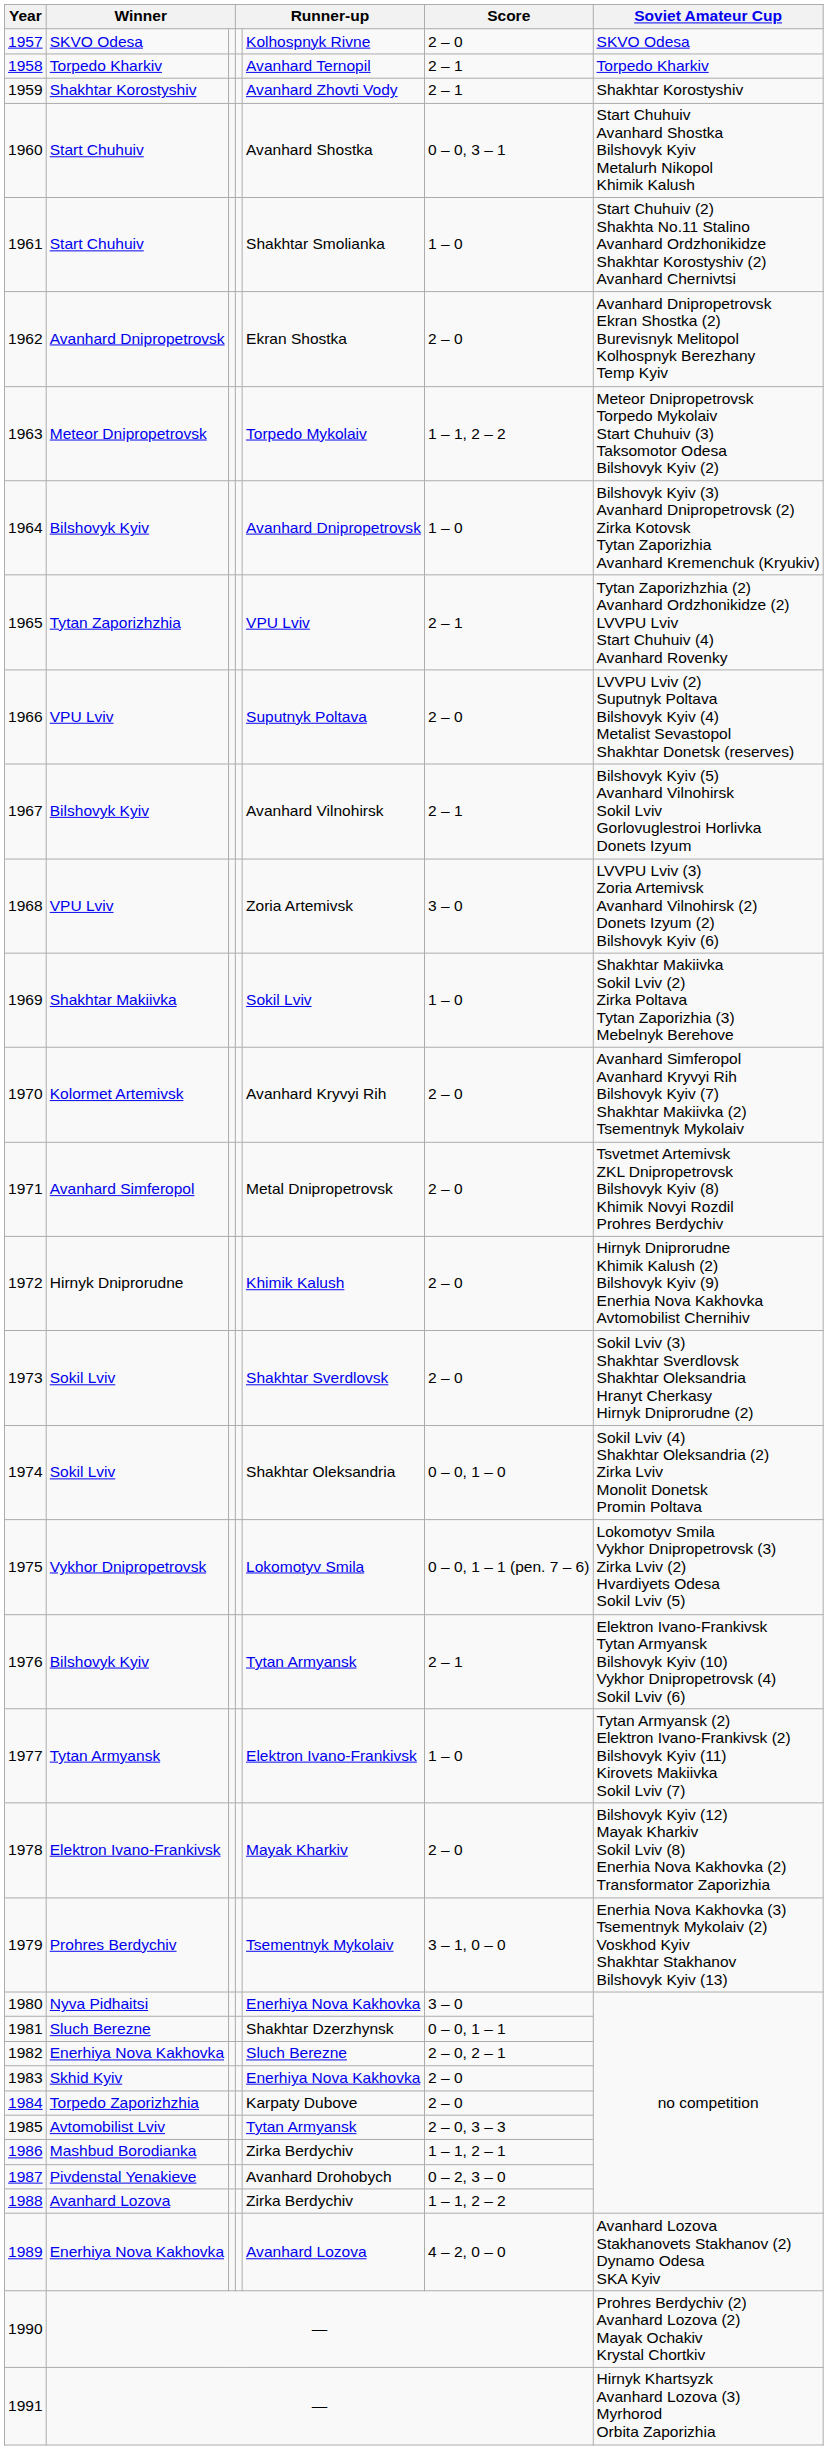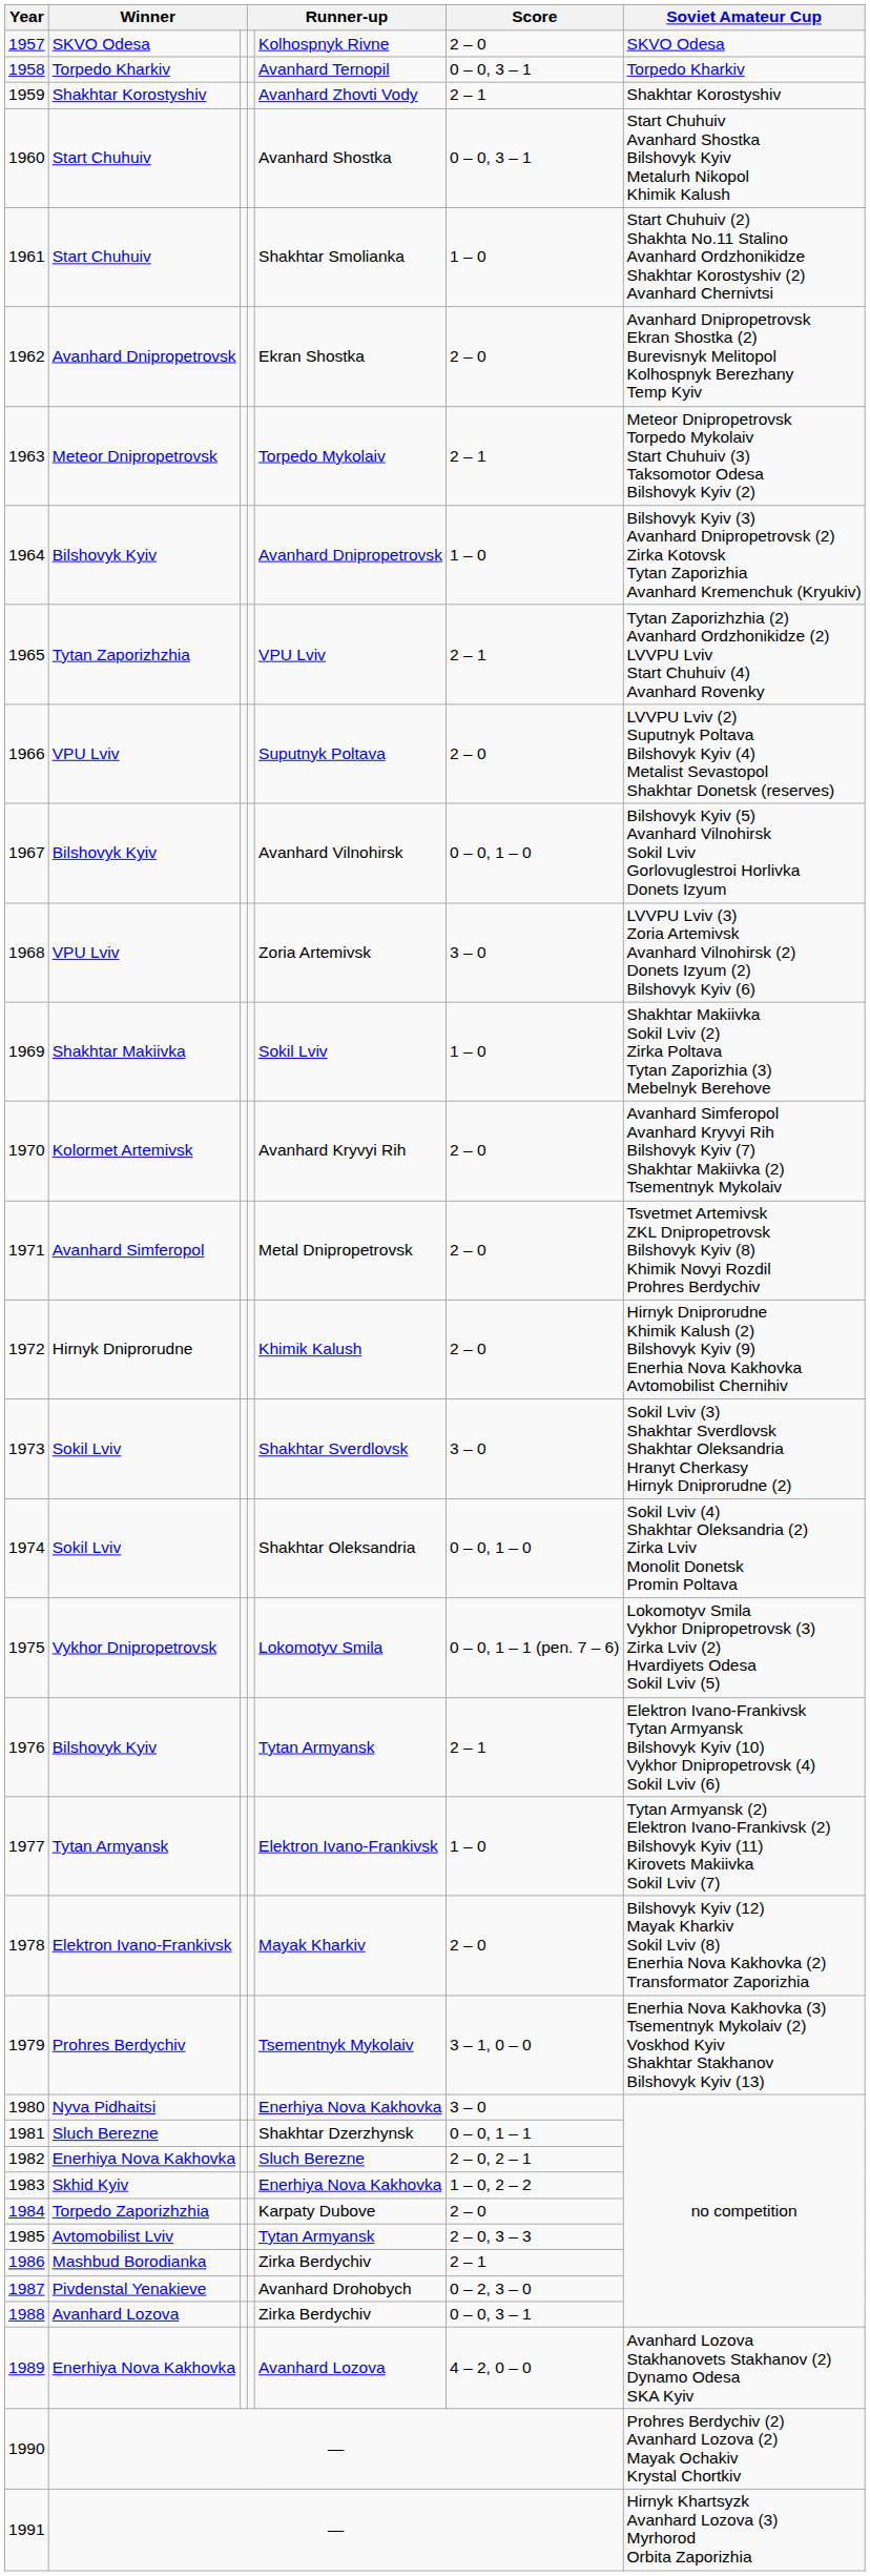 <table class="wikitable">
 <tr>
 <th>Year</th>
 <th colspan=2>Winner</th>
 <th colspan=2>Runner-up</th>
 <th>Score</th>
 <th><a href='#'>Soviet Amateur Cup</a></th>
 </tr>
 <tr>
 <td><a href='#'>1957</a></td>
 <td><a href='#'>SKVO Odesa</a></td>
 <td></td>
 <td></td>
 <td><a href='#'>Kolhospnyk Rivne</a></td>
 <td>2 – 0 </td>
 <td><a href='#'>SKVO Odesa</a></td>
 </tr>
 <tr>
 <td><a href='#'>1958</a></td>
 <td><a href='#'>Torpedo Kharkiv</a></td>
 <td></td>
 <td></td>
 <td><a href='#'>Avanhard Ternopil</a></td>
-<td>2 – 1 </td>
+<td>0 – 0, 3 – 1</td>
 <td><a href='#'>Torpedo Kharkiv</a></td>
 </tr>
 <tr>
 <td>1959</td>
 <td><a href='#'>Shakhtar Korostyshiv</a></td>
 <td></td>
 <td></td>
 <td><a href='#'>Avanhard Zhovti Vody</a></td>
 <td>2 – 1</td>
 <td>Shakhtar Korostyshiv</td>
 </tr>
 <tr>
 <td>1960</td>
 <td><a href='#'>Start Chuhuiv</a></td>
 <td></td>
 <td></td>
 <td>Avanhard Shostka</td>
 <td>0 – 0, 3 – 1</td>
 <td>Start Chuhuiv<br>Avanhard Shostka<br>Bilshovyk Kyiv<br>Metalurh Nikopol<br>Khimik Kalush</td>
 </tr>
 <tr>
 <td>1961</td>
 <td><a href='#'>Start Chuhuiv</a></td>
 <td></td>
 <td></td>
 <td>Shakhtar Smolianka</td>
 <td>1 – 0</td>
 <td>Start Chuhuiv (2)<br>Shakhta No.11 Stalino<br>Avanhard Ordzhonikidze<br>Shakhtar Korostyshiv (2)<br>Avanhard Chernivtsi</td>
 </tr>
 <tr>
 <td>1962</td>
 <td><a href='#'>Avanhard Dnipropetrovsk</a></td>
 <td></td>
 <td></td>
 <td>Ekran Shostka</td>
 <td>2 – 0</td>
 <td>Avanhard Dnipropetrovsk<br>Ekran Shostka (2)<br>Burevisnyk Melitopol<br>Kolhospnyk Berezhany<br>Temp Kyiv</td>
 </tr>
 <tr>
 <td>1963</td>
 <td><a href='#'>Meteor Dnipropetrovsk</a></td>
 <td></td>
 <td></td>
 <td><a href='#'>Torpedo Mykolaiv</a></td>
-<td>1 – 1, 2 – 2</td>
+<td>2 – 1 </td>
 <td>Meteor Dnipropetrovsk<br>Torpedo Mykolaiv<br>Start Chuhuiv (3)<br>Taksomotor Odesa<br>Bilshovyk Kyiv (2)</td>
 </tr>
 <tr>
 <td>1964</td>
 <td><a href='#'>Bilshovyk Kyiv</a></td>
 <td></td>
 <td></td>
 <td><a href='#'>Avanhard Dnipropetrovsk</a></td>
 <td>1 – 0</td>
 <td>Bilshovyk Kyiv (3)<br>Avanhard Dnipropetrovsk (2)<br>Zirka Kotovsk<br>Tytan Zaporizhia<br>Avanhard Kremenchuk (Kryukiv)</td>
 </tr>
 <tr>
 <td>1965</td>
 <td><a href='#'>Tytan Zaporizhzhia</a></td>
 <td></td>
 <td></td>
 <td><a href='#'>VPU Lviv</a></td>
 <td>2 – 1</td>
 <td>Tytan Zaporizhzhia (2)<br>Avanhard Ordzhonikidze (2)<br>LVVPU Lviv<br>Start Chuhuiv (4)<br>Avanhard Rovenky</td>
 </tr>
 <tr>
 <td>1966</td>
 <td><a href='#'>VPU Lviv</a></td>
 <td></td>
 <td></td>
 <td><a href='#'>Suputnyk Poltava</a></td>
 <td>2 – 0</td>
 <td>LVVPU Lviv (2)<br>Suputnyk Poltava<br>Bilshovyk Kyiv (4)<br>Metalist Sevastopol<br>Shakhtar Donetsk (reserves)</td>
 </tr>
 <tr>
 <td>1967</td>
 <td><a href='#'>Bilshovyk Kyiv</a></td>
 <td></td>
 <td></td>
 <td>Avanhard Vilnohirsk</td>
-<td>2 – 1</td>
+<td>0 – 0, 1 – 0 </td>
 <td>Bilshovyk Kyiv (5)<br>Avanhard Vilnohirsk<br>Sokil Lviv<br>Gorlovuglestroi Horlivka<br>Donets Izyum</td>
 </tr>
 <tr>
 <td>1968</td>
 <td><a href='#'>VPU Lviv</a></td>
 <td></td>
 <td></td>
 <td>Zoria Artemivsk</td>
 <td>3 – 0</td>
 <td>LVVPU Lviv (3)<br>Zoria Artemivsk<br>Avanhard Vilnohirsk (2)<br>Donets Izyum (2)<br>Bilshovyk Kyiv (6)</td>
 </tr>
 <tr>
 <td>1969</td>
 <td><a href='#'>Shakhtar Makiivka</a></td>
 <td></td>
 <td></td>
 <td><a href='#'>Sokil Lviv</a></td>
 <td>1 – 0</td>
 <td>Shakhtar Makiivka<br>Sokil Lviv (2)<br>Zirka Poltava<br>Tytan Zaporizhia (3)<br>Mebelnyk Berehove</td>
 </tr>
 <tr>
 <td>1970</td>
 <td><a href='#'>Kolormet Artemivsk</a></td>
 <td></td>
 <td></td>
 <td>Avanhard Kryvyi Rih</td>
 <td>2 – 0 </td>
 <td>Avanhard Simferopol<br>Avanhard Kryvyi Rih<br>Bilshovyk Kyiv (7)<br>Shakhtar Makiivka (2)<br>Tsementnyk Mykolaiv</td>
 </tr>
 <tr>
 <td>1971</td>
 <td><a href='#'>Avanhard Simferopol</a></td>
 <td></td>
 <td></td>
 <td>Metal Dnipropetrovsk</td>
 <td>2 – 0</td>
 <td>Tsvetmet Artemivsk<br>ZKL Dnipropetrovsk<br>Bilshovyk Kyiv (8)<br>Khimik Novyi Rozdil<br>Prohres Berdychiv</td>
 </tr>
 <tr>
 <td>1972</td>
 <td>Hirnyk Dniprorudne</td>
 <td></td>
 <td></td>
 <td><a href='#'>Khimik Kalush</a></td>
 <td>2 – 0</td>
 <td>Hirnyk Dniprorudne<br>Khimik Kalush (2)<br>Bilshovyk Kyiv (9)<br>Enerhia Nova Kakhovka<br>Avtomobilist Chernihiv</td>
 </tr>
 <tr>
 <td>1973</td>
 <td><a href='#'>Sokil Lviv</a></td>
 <td></td>
 <td></td>
 <td><a href='#'>Shakhtar Sverdlovsk</a></td>
-<td>2 – 0</td>
+<td>3 – 0</td>
 <td>Sokil Lviv (3)<br>Shakhtar Sverdlovsk<br>Shakhtar Oleksandria<br>Hranyt Cherkasy<br>Hirnyk Dniprorudne (2)</td>
 </tr>
 <tr>
 <td>1974</td>
 <td><a href='#'>Sokil Lviv</a></td>
 <td></td>
 <td></td>
 <td>Shakhtar Oleksandria</td>
 <td>0 – 0, 1 – 0 </td>
 <td>Sokil Lviv (4)<br>Shakhtar Oleksandria (2)<br>Zirka Lviv<br>Monolit Donetsk<br>Promin Poltava</td>
 </tr>
 <tr>
 <td>1975</td>
 <td><a href='#'>Vykhor Dnipropetrovsk</a></td>
 <td></td>
 <td></td>
 <td><a href='#'>Lokomotyv Smila</a></td>
 <td>0 – 0, 1 – 1 (pen. 7 – 6)</td>
 <td>Lokomotyv Smila<br>Vykhor Dnipropetrovsk (3)<br>Zirka Lviv (2)<br>Hvardiyets Odesa<br>Sokil Lviv (5)</td>
 </tr>
 <tr>
 <td>1976</td>
 <td><a href='#'>Bilshovyk Kyiv</a></td>
 <td></td>
 <td></td>
 <td><a href='#'>Tytan Armyansk</a></td>
 <td>2 – 1</td>
 <td>Elektron Ivano-Frankivsk<br>Tytan Armyansk<br>Bilshovyk Kyiv (10)<br>Vykhor Dnipropetrovsk (4)<br>Sokil Lviv (6)</td>
 </tr>
 <tr>
 <td>1977</td>
 <td><a href='#'>Tytan Armyansk</a></td>
 <td></td>
 <td></td>
 <td><a href='#'>Elektron Ivano-Frankivsk</a></td>
 <td>1 – 0</td>
 <td>Tytan Armyansk (2)<br>Elektron Ivano-Frankivsk (2)<br>Bilshovyk Kyiv (11)<br>Kirovets Makiivka<br>Sokil Lviv (7)</td>
 </tr>
 <tr>
 <td>1978</td>
 <td><a href='#'>Elektron Ivano-Frankivsk</a></td>
 <td></td>
 <td></td>
 <td><a href='#'>Mayak Kharkiv</a></td>
 <td>2 – 0</td>
 <td>Bilshovyk Kyiv (12)<br>Mayak Kharkiv<br>Sokil Lviv (8)<br>Enerhia Nova Kakhovka (2)<br>Transformator Zaporizhia</td>
 </tr>
 <tr>
 <td>1979</td>
 <td><a href='#'>Prohres Berdychiv</a></td>
 <td></td>
 <td></td>
 <td><a href='#'>Tsementnyk Mykolaiv</a></td>
 <td>3 – 1, 0 – 0</td>
 <td>Enerhia Nova Kakhovka (3)<br>Tsementnyk Mykolaiv (2)<br>Voskhod Kyiv<br>Shakhtar Stakhanov<br>Bilshovyk Kyiv (13)</td>
 </tr>
 <tr>
 <td>1980</td>
 <td><a href='#'>Nyva Pidhaitsi</a></td>
 <td></td>
 <td></td>
 <td><a href='#'>Enerhiya Nova Kakhovka</a></td>
 <td>3 – 0</td>
 <td rowspan=9 align=center>no competition</td>
 </tr>
 <tr>
 <td>1981</td>
 <td><a href='#'>Sluch Berezne</a></td>
 <td></td>
 <td></td>
 <td>Shakhtar Dzerzhynsk</td>
 <td>0 – 0, 1 – 1</td>
 </tr>
 <tr>
 <td>1982</td>
 <td><a href='#'>Enerhiya Nova Kakhovka</a></td>
 <td></td>
 <td></td>
 <td><a href='#'>Sluch Berezne</a></td>
 <td>2 – 0, 2 – 1</td>
 </tr>
 <tr>
 <td>1983</td>
 <td><a href='#'>Skhid Kyiv</a></td>
 <td></td>
 <td></td>
 <td><a href='#'>Enerhiya Nova Kakhovka</a></td>
-<td>2 – 0</td>
+<td>1 – 0, 2 – 2</td>
 </tr>
 <tr>
 <td><a href='#'>1984</a></td>
 <td><a href='#'>Torpedo Zaporizhzhia</a></td>
 <td></td>
 <td></td>
 <td>Karpaty Dubove</td>
 <td>2 – 0</td>
 </tr>
 <tr>
 <td>1985</td>
 <td><a href='#'>Avtomobilist Lviv</a></td>
 <td></td>
 <td></td>
 <td><a href='#'>Tytan Armyansk</a></td>
 <td>2 – 0, 3 – 3</td>
 </tr>
 <tr>
 <td><a href='#'>1986</a></td>
 <td><a href='#'>Mashbud Borodianka</a></td>
 <td></td>
 <td></td>
 <td>Zirka Berdychiv</td>
-<td>1 – 1, 2 – 1 </td>
+<td>2 – 1 </td>
 </tr>
 <tr>
 <td><a href='#'>1987</a></td>
 <td><a href='#'>Pivdenstal Yenakieve</a></td>
 <td></td>
 <td></td>
 <td>Avanhard Drohobych</td>
 <td>0 – 2, 3 – 0 </td>
 </tr>
 <tr>
 <td><a href='#'>1988</a></td>
 <td><a href='#'>Avanhard Lozova</a></td>
 <td></td>
 <td></td>
 <td>Zirka Berdychiv</td>
-<td>1 – 1, 2 – 2</td>
+<td>0 – 0, 3 – 1</td>
 </tr>
 <tr>
 <td><a href='#'>1989</a></td>
 <td><a href='#'>Enerhiya Nova Kakhovka</a></td>
 <td></td>
 <td></td>
 <td><a href='#'>Avanhard Lozova</a></td>
 <td>4 – 2, 0 – 0</td>
 <td>Avanhard Lozova<br>Stakhanovets Stakhanov (2)<br>Dynamo Odesa<br>SKA Kyiv</td>
 </tr>
 <tr>
 <td>1990</td>
 <td colspan="5" align="center">—</td>
 <td>Prohres Berdychiv (2)<br>Avanhard Lozova (2)<br>Mayak Ochakiv<br>Krystal Chortkiv</td>
 </tr>
 <tr>
 <td>1991</td>
 <td colspan="5" align="center">—</td>
 <td>Hirnyk Khartsyzk<br>Avanhard Lozova (3)<br>Myrhorod<br>Orbita Zaporizhia</td>
 </tr>
 </table>
